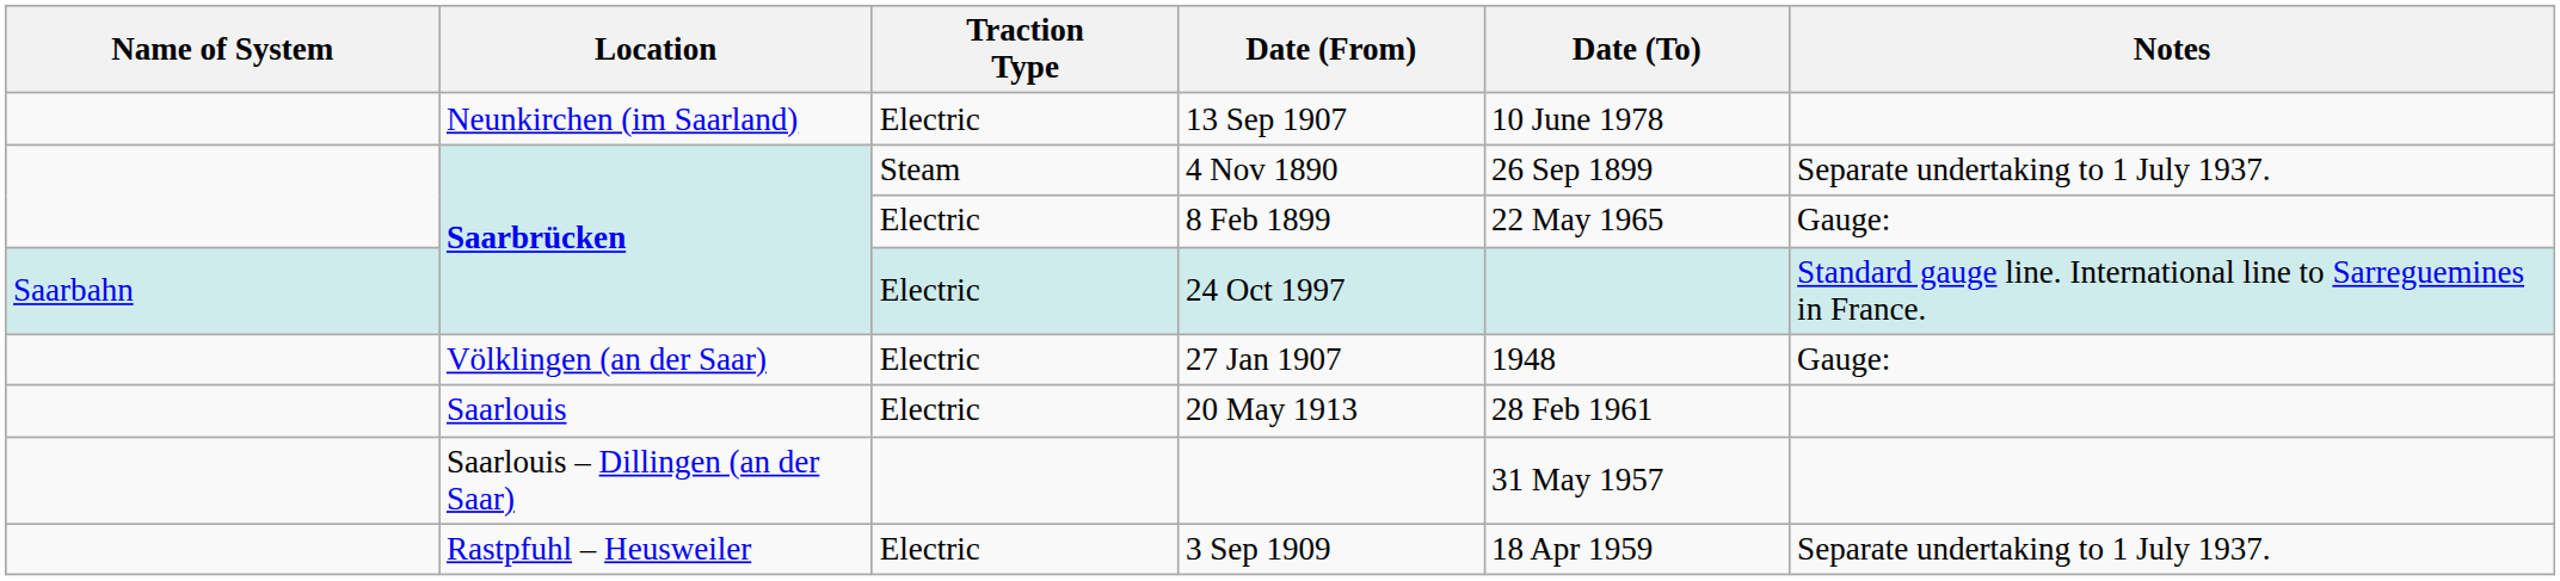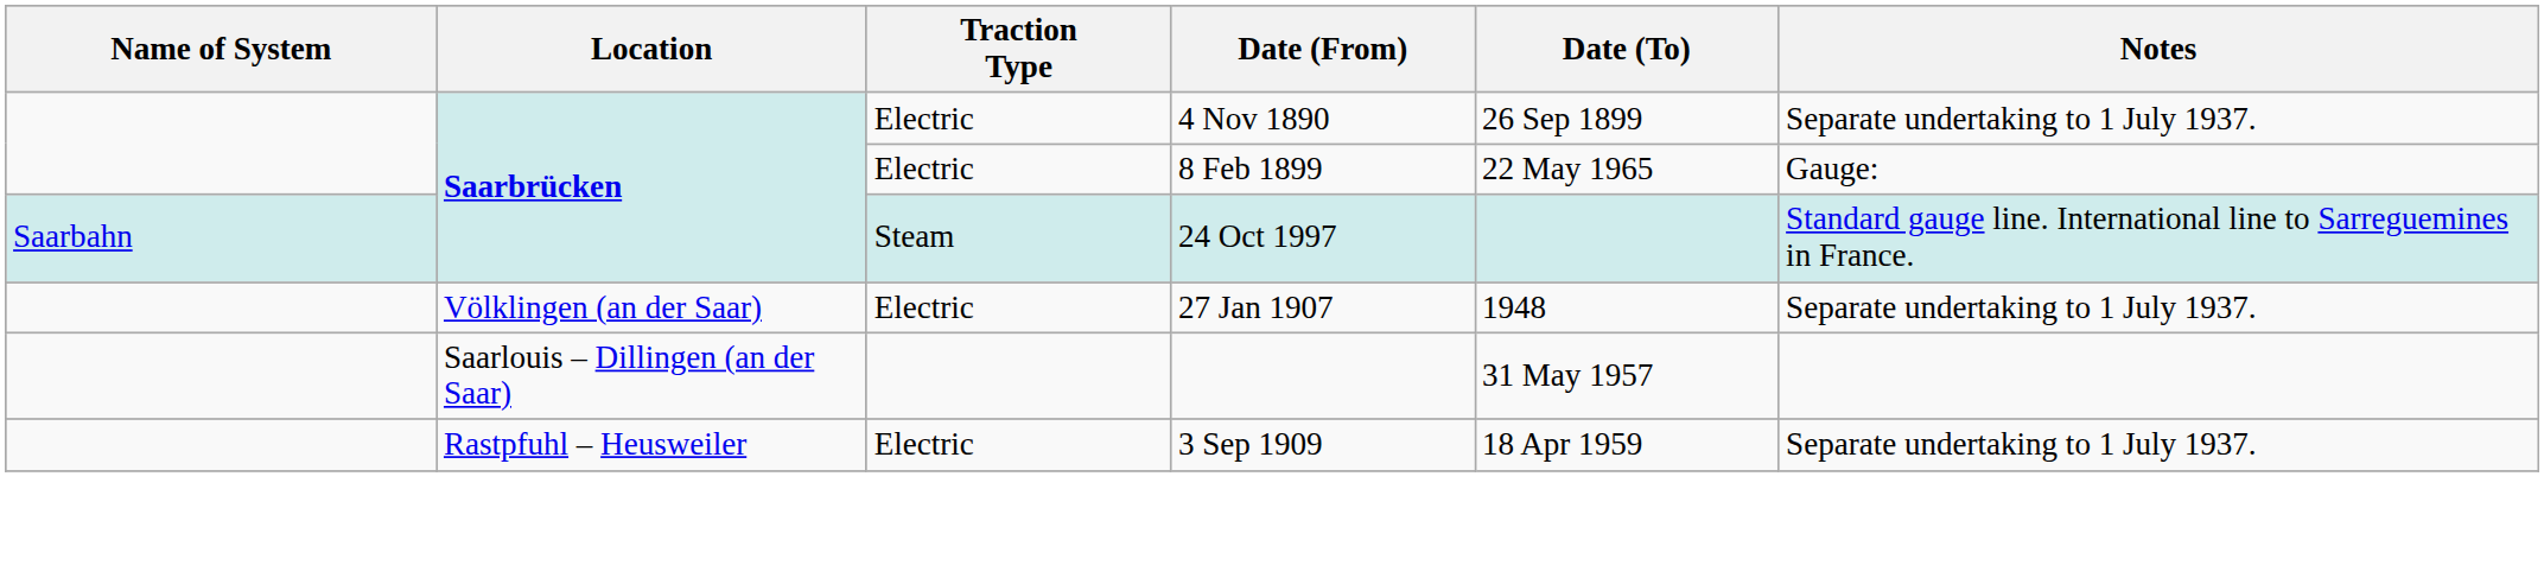 <table class="wikitable" width=100%>
 <tr>
 <th width=17%>Name of System</th>
 <th width=17%>Location</th>
 <th width=12%>Traction<br>Type</th>
 <th width=12%>Date (From)</th>
 <th width=12%>Date (To)</th>
 <th width=30%>Notes</th>
 </tr>
 <tr>
-<td> </td>
-<td><a href='#'>Neunkirchen (im Saarland)</a></td>
-<td>Electric</td>
-<td>13 Sep 1907</td>
-<td>10 June 1978</td>
-<td> </td>
-</tr>
-<tr>
 <td rowspan="2"> </td>
 <td style="background:#CFECEC" rowspan="3"><strong><a href='#'>Saarbrücken</a></strong></td>
-<td>Steam</td>
+<td>Electric</td>
 <td>4 Nov 1890</td>
 <td>26 Sep 1899</td>
 <td>Separate undertaking to 1 July 1937.</td>
 </tr>
 <tr>
 <td>Electric</td>
 <td>8 Feb 1899</td>
 <td>22 May 1965</td>
 <td>Gauge: </td>
 </tr>
 <tr style="background:#CFECEC">
 <td><a href='#'>Saarbahn</a></td>
-<td>Electric</td>
+<td>Steam</td>
 <td>24 Oct 1997</td>
 <td> </td>
 <td><a href='#'>Standard gauge</a> line. International line to <a href='#'>Sarreguemines</a> in France.</td>
 </tr>
 <tr>
 <td> </td>
 <td><a href='#'>Völklingen (an der Saar)</a></td>
 <td>Electric</td>
 <td>27 Jan 1907</td>
 <td>1948</td>
-<td>Gauge: </td>
-</tr>
-<tr>
-<td> </td>
-<td><a href='#'>Saarlouis</a></td>
-<td>Electric</td>
-<td>20 May 1913</td>
-<td>28 Feb 1961</td>
-<td> </td>
+<td>Separate undertaking to 1 July 1937.</td>
 </tr>
 <tr>
 <td> </td>
 <td>Saarlouis – <a href='#'>Dillingen (an der Saar)</a></td>
 <td> </td>
 <td> </td>
 <td>31 May 1957</td>
 <td> </td>
 </tr>
 <tr>
 <td> </td>
 <td><a href='#'>Rastpfuhl</a> – <a href='#'>Heusweiler</a></td>
 <td>Electric</td>
 <td>3 Sep 1909</td>
 <td>18 Apr 1959</td>
 <td>Separate undertaking to 1 July 1937.</td>
 </tr>
 </table>
